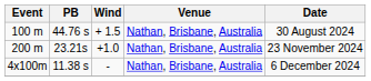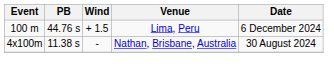 <table class="wikitable" style="text-align: center;">
 <tr>
 <th>Event</th>
 <th>PB</th>
 <th>Wind</th>
 <th>Venue</th>
 <th>Date</th>
 </tr>
 <tr>
 <td>100 m</td>
 <td>44.76 s</td>
 <td>+ 1.5</td>
-<td><a href='#'>Nathan</a>, <a href='#'>Brisbane</a>, <a href='#'>Australia</a></td>
-<td>30 August 2024</td>
-</tr>
-<tr>
-<td>200 m</td>
-<td>23.21s</td>
-<td>+1.0</td>
-<td><a href='#'>Nathan</a>, <a href='#'>Brisbane</a>, <a href='#'>Australia</a></td>
-<td>23 November 2024</td>
+<td><a href='#'>Lima</a>, <a href='#'>Peru</a></td>
+<td>6 December 2024</td>
 </tr>
 <tr>
 <td>4x100m</td>
 <td>11.38 s</td>
 <td>-</td>
 <td><a href='#'>Nathan</a>, <a href='#'>Brisbane</a>, <a href='#'>Australia</a></td>
-<td>6 December 2024</td>
+<td>30 August 2024</td>
 </tr>
 <tr>
 </tr>
 </table>
